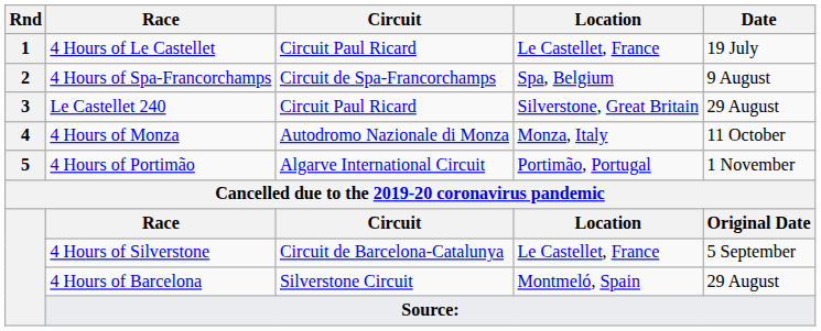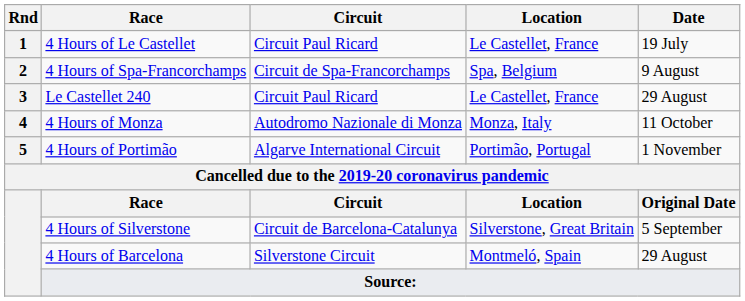 <table class="wikitable" style="font-size: 85%;">
 <tr>
 <th>Rnd</th>
 <th>Race</th>
 <th>Circuit</th>
 <th>Location</th>
 <th>Date</th>
 </tr>
 <tr>
 <th>1</th>
 <td><a href='#'>4 Hours of Le Castellet</a></td>
 <td> <a href='#'>Circuit Paul Ricard</a></td>
 <td><a href='#'>Le Castellet</a>, <a href='#'>France</a></td>
 <td>19 July</td>
 </tr>
 <tr>
 <th>2</th>
 <td><a href='#'>4 Hours of Spa-Francorchamps</a></td>
 <td> <a href='#'>Circuit de Spa-Francorchamps</a></td>
 <td><a href='#'>Spa</a>, <a href='#'>Belgium</a></td>
 <td>9 August</td>
 </tr>
 <tr>
 <th>3</th>
 <td><a href='#'>Le Castellet 240</a></td>
 <td> <a href='#'>Circuit Paul Ricard</a></td>
-<td><a href='#'>Silverstone</a>, <a href='#'>Great Britain</a></td>
+<td><a href='#'>Le Castellet</a>, <a href='#'>France</a></td>
 <td>29 August</td>
 </tr>
 <tr>
 <th>4</th>
 <td><a href='#'>4 Hours of Monza</a></td>
 <td> <a href='#'>Autodromo Nazionale di Monza</a></td>
 <td><a href='#'>Monza</a>, <a href='#'>Italy</a></td>
 <td>11 October</td>
 </tr>
 <tr>
 <th>5</th>
 <td><a href='#'>4 Hours of Portimão</a></td>
 <td> <a href='#'>Algarve International Circuit</a></td>
 <td><a href='#'>Portimão</a>, <a href='#'>Portugal</a></td>
 <td>1 November</td>
 </tr>
 <tr>
 <th colspan=5>Cancelled due to the <a href='#'>2019-20 coronavirus pandemic</a></th>
 </tr>
 <tr>
 <th rowspan=4></th>
 <th>Race</th>
 <th>Circuit</th>
 <th>Location</th>
 <th>Original Date</th>
 </tr>
 <tr>
 <td><a href='#'>4 Hours of Silverstone</a></td>
 <td> <a href='#'>Circuit de Barcelona-Catalunya</a></td>
-<td><a href='#'>Le Castellet</a>, <a href='#'>France</a></td>
+<td><a href='#'>Silverstone</a>, <a href='#'>Great Britain</a></td>
 <td>5 September</td>
 </tr>
 <tr>
 <td><a href='#'>4 Hours of Barcelona</a></td>
 <td> <a href='#'>Silverstone Circuit</a></td>
 <td><a href='#'>Montmeló</a>, <a href='#'>Spain</a></td>
 <td>29 August</td>
 </tr>
 <tr class="sortbottom">
 <td colspan="5" style="background-color:#EAECF0;text-align:center"><strong>Source:</strong></td>
 </tr>
 </table>
